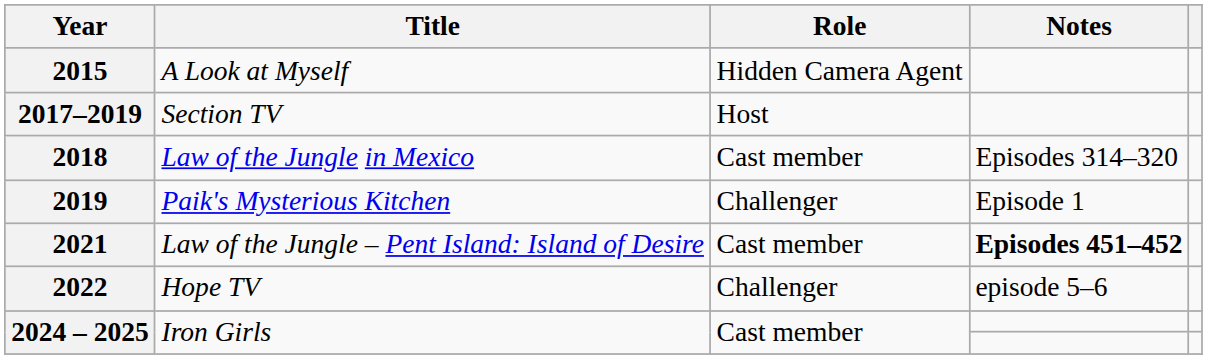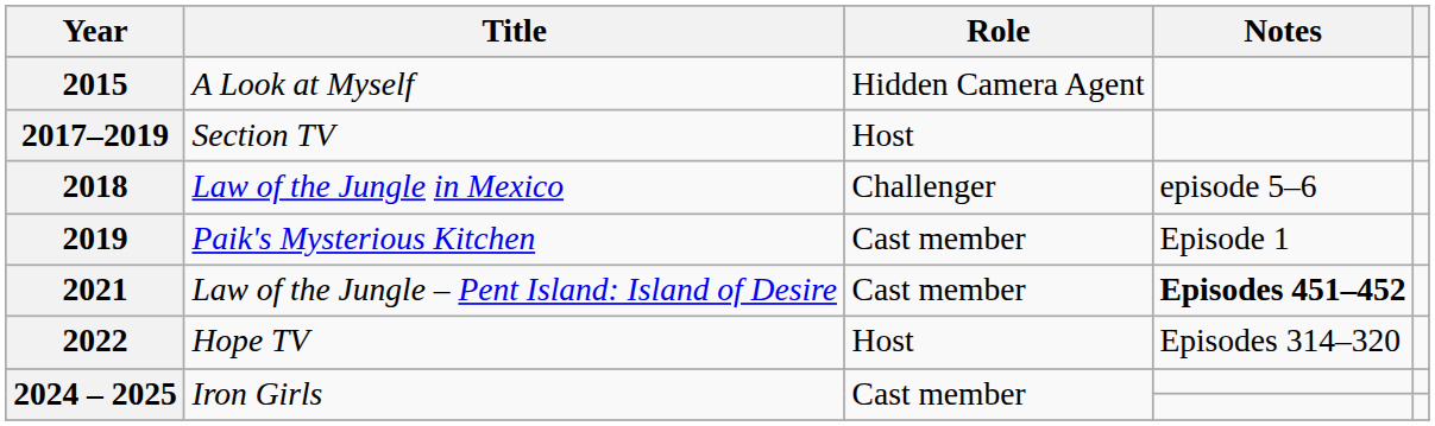 <table class="wikitable plainrowheaders sortable">
 <tr>
 <th scope="col">Year</th>
 <th scope="col">Title</th>
 <th scope="col">Role</th>
 <th scope="col">Notes</th>
 <th scope="col" class="unsortable"></th>
 </tr>
 <tr>
 <th scope="row">2015</th>
 <td><em>A Look at Myself</em></td>
 <td>Hidden Camera Agent</td>
 <td></td>
 <td style="text-align:center"></td>
 </tr>
 <tr>
 <th scope="row">2017–2019</th>
 <td><em>Section TV</em></td>
 <td>Host</td>
 <td></td>
 <td style="text-align:center"></td>
 </tr>
 <tr>
 <th scope="row">2018</th>
 <td><em><a href='#'>Law of the Jungle</a></em> <em><a href='#'>in Mexico</a></em></td>
-<td>Cast member</td>
-<td>Episodes 314–320</td>
+<td>Challenger</td>
+<td>episode 5–6</td>
 <td style="text-align:center"></td>
 </tr>
 <tr>
 <th scope="row">2019</th>
 <td><em><a href='#'>Paik's Mysterious Kitchen</a></em></td>
-<td>Challenger</td>
+<td>Cast member</td>
 <td>Episode 1</td>
 <td style="text-align:center"></td>
 </tr>
 <tr>
 <th scope="row">2021</th>
 <td><em>Law of the Jungle</em> – <em><a href='#'>Pent Island: Island of Desire</a></em></td>
 <td>Cast member</td>
 <td><strong>Episodes 451–452</strong></td>
 <td style="text-align:center"></td>
 </tr>
 <tr>
 <th scope="row">2022</th>
 <td><em>Hope TV</em></td>
-<td>Challenger</td>
-<td>episode 5–6</td>
+<td>Host</td>
+<td>Episodes 314–320</td>
 <td style="text-align:center"></td>
 </tr>
 <tr>
 <th scope="row" rowspan="2">2024 – 2025</th>
 <td rowspan="2"><em>Iron Girls</em></td>
 <td rowspan="2">Cast member</td>
 <td></td>
 <td style="text-align:center"></td>
 </tr>
 <tr>
 <td></td>
 <td style="text-align:center"></td>
 </tr>
 </table>
